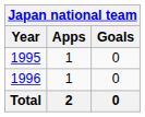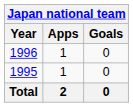 <table class="wikitable" style="text-align:center">
 <tr>
 <th colspan=3><a href='#'>Japan national team</a></th>
 </tr>
 <tr>
 <th>Year</th>
 <th>Apps</th>
 <th>Goals</th>
 </tr>
 <tr>
-<td><a href='#'>1995</a></td>
+<td><a href='#'>1996</a></td>
 <td>1</td>
 <td>0</td>
 </tr>
 <tr>
-<td><a href='#'>1996</a></td>
+<td><a href='#'>1995</a></td>
 <td>1</td>
 <td>0</td>
 </tr>
 <tr>
 <th>Total</th>
 <th>2</th>
 <th>0</th>
 </tr>
 </table>
